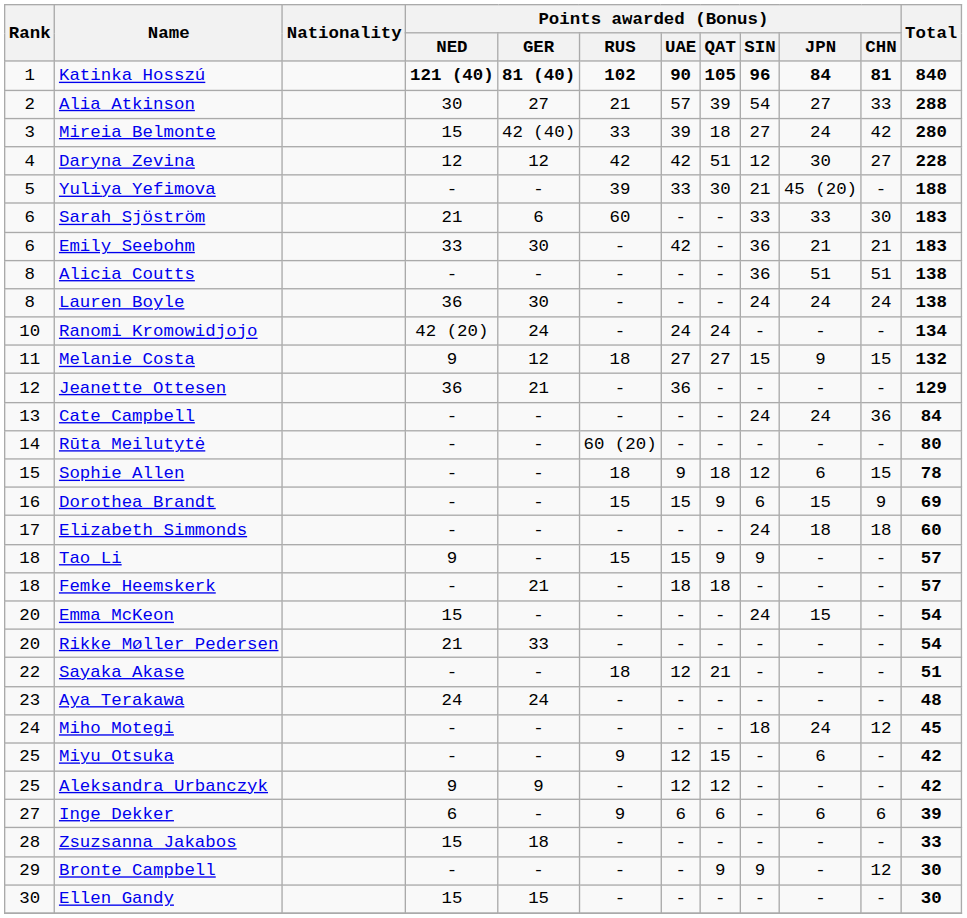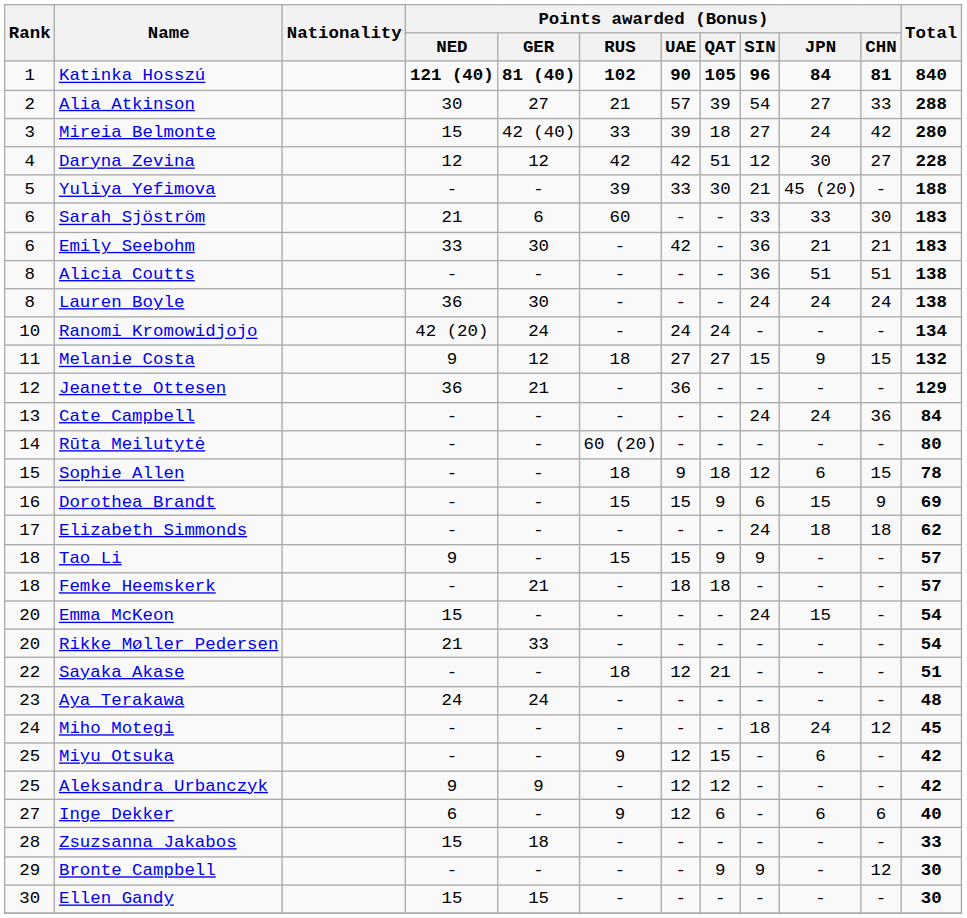 <table class="wikitable" style="text-align:center;">
 <tr>
 <th rowspan="2">Rank</th>
 <th rowspan="2">Name</th>
 <th rowspan="2">Nationality</th>
 <th colspan="8">Points awarded (Bonus)</th>
 <th rowspan="2">Total</th>
 </tr>
 <tr>
 <th>NED</th>
 <th>GER</th>
 <th>RUS</th>
 <th>UAE</th>
 <th>QAT</th>
 <th>SIN</th>
 <th>JPN</th>
 <th>CHN</th>
 </tr>
 <tr>
 <td>1</td>
 <td style="text-align:left;"><a href='#'>Katinka Hosszú</a></td>
 <td style="text-align:left;"></td>
 <td><strong>121 (40)</strong></td>
 <td><strong>81 (40)</strong></td>
 <td><strong>102</strong></td>
 <td><strong>90</strong></td>
 <td><strong>105</strong></td>
 <td><strong>96</strong></td>
 <td><strong>84</strong></td>
 <td><strong>81</strong></td>
 <td><strong>840</strong></td>
 </tr>
 <tr>
 <td>2</td>
 <td style="text-align:left;"><a href='#'>Alia Atkinson</a></td>
 <td style="text-align:left;"></td>
 <td>30</td>
 <td>27</td>
 <td>21</td>
 <td>57</td>
 <td>39</td>
 <td>54</td>
 <td>27</td>
 <td>33</td>
 <td><strong>288</strong></td>
 </tr>
 <tr>
 <td>3</td>
 <td style="text-align:left;"><a href='#'>Mireia Belmonte</a></td>
 <td style="text-align:left;"></td>
 <td>15</td>
 <td>42 (40)</td>
 <td>33</td>
 <td>39</td>
 <td>18</td>
 <td>27</td>
 <td>24</td>
 <td>42</td>
 <td><strong>280</strong></td>
 </tr>
 <tr>
 <td>4</td>
 <td style="text-align:left;"><a href='#'>Daryna Zevina</a></td>
 <td style="text-align:left;"></td>
 <td>12</td>
 <td>12</td>
 <td>42</td>
 <td>42</td>
 <td>51</td>
 <td>12</td>
 <td>30</td>
 <td>27</td>
 <td><strong>228</strong></td>
 </tr>
 <tr>
 <td>5</td>
 <td style="text-align:left;"><a href='#'>Yuliya Yefimova</a></td>
 <td style="text-align:left;"></td>
 <td>-</td>
 <td>-</td>
 <td>39</td>
 <td>33</td>
 <td>30</td>
 <td>21</td>
 <td>45 (20)</td>
 <td>-</td>
 <td><strong>188</strong></td>
 </tr>
 <tr>
 <td>6</td>
 <td style="text-align:left;"><a href='#'>Sarah Sjöström</a></td>
 <td style="text-align:left;"></td>
 <td>21</td>
 <td>6</td>
 <td>60</td>
 <td>-</td>
 <td>-</td>
 <td>33</td>
 <td>33</td>
 <td>30</td>
 <td><strong>183</strong></td>
 </tr>
 <tr>
 <td>6</td>
 <td style="text-align:left;"><a href='#'>Emily Seebohm</a></td>
 <td style="text-align:left;"></td>
 <td>33</td>
 <td>30</td>
 <td>-</td>
 <td>42</td>
 <td>-</td>
 <td>36</td>
 <td>21</td>
 <td>21</td>
 <td><strong>183</strong></td>
 </tr>
 <tr>
 <td>8</td>
 <td style="text-align:left;"><a href='#'>Alicia Coutts</a></td>
 <td style="text-align:left;"></td>
 <td>-</td>
 <td>-</td>
 <td>-</td>
 <td>-</td>
 <td>-</td>
 <td>36</td>
 <td>51</td>
 <td>51</td>
 <td><strong>138</strong></td>
 </tr>
 <tr>
 <td>8</td>
 <td style="text-align:left;"><a href='#'>Lauren Boyle</a></td>
 <td style="text-align:left;"></td>
 <td>36</td>
 <td>30</td>
 <td>-</td>
 <td>-</td>
 <td>-</td>
 <td>24</td>
 <td>24</td>
 <td>24</td>
 <td><strong>138</strong></td>
 </tr>
 <tr>
 <td>10</td>
 <td style="text-align:left;"><a href='#'>Ranomi Kromowidjojo</a></td>
 <td style="text-align:left;"></td>
 <td>42 (20)</td>
 <td>24</td>
 <td>-</td>
 <td>24</td>
 <td>24</td>
 <td>-</td>
 <td>-</td>
 <td>-</td>
 <td><strong>134</strong></td>
 </tr>
 <tr>
 <td>11</td>
 <td style="text-align:left;"><a href='#'>Melanie Costa</a></td>
 <td style="text-align:left;"></td>
 <td>9</td>
 <td>12</td>
 <td>18</td>
 <td>27</td>
 <td>27</td>
 <td>15</td>
 <td>9</td>
 <td>15</td>
 <td><strong>132</strong></td>
 </tr>
 <tr>
 <td>12</td>
 <td style="text-align:left;"><a href='#'>Jeanette Ottesen</a></td>
 <td style="text-align:left;"></td>
 <td>36</td>
 <td>21</td>
 <td>-</td>
 <td>36</td>
 <td>-</td>
 <td>-</td>
 <td>-</td>
 <td>-</td>
 <td><strong>129</strong></td>
 </tr>
 <tr>
 <td>13</td>
 <td style="text-align:left;"><a href='#'>Cate Campbell</a></td>
 <td style="text-align:left;"></td>
 <td>-</td>
 <td>-</td>
 <td>-</td>
 <td>-</td>
 <td>-</td>
 <td>24</td>
 <td>24</td>
 <td>36</td>
 <td><strong>84</strong></td>
 </tr>
 <tr>
 <td>14</td>
 <td style="text-align:left;"><a href='#'>Rūta Meilutytė</a></td>
 <td style="text-align:left;"></td>
 <td>-</td>
 <td>-</td>
 <td>60 (20)</td>
 <td>-</td>
 <td>-</td>
 <td>-</td>
 <td>-</td>
 <td>-</td>
 <td><strong>80</strong></td>
 </tr>
 <tr>
 <td>15</td>
 <td style="text-align:left;"><a href='#'>Sophie Allen</a></td>
 <td style="text-align:left;"></td>
 <td>-</td>
 <td>-</td>
 <td>18</td>
 <td>9</td>
 <td>18</td>
 <td>12</td>
 <td>6</td>
 <td>15</td>
 <td><strong>78</strong></td>
 </tr>
 <tr>
 <td>16</td>
 <td style="text-align:left;"><a href='#'>Dorothea Brandt</a></td>
 <td style="text-align:left;"></td>
 <td>-</td>
 <td>-</td>
 <td>15</td>
 <td>15</td>
 <td>9</td>
 <td>6</td>
 <td>15</td>
 <td>9</td>
 <td><strong>69</strong></td>
 </tr>
 <tr>
 <td>17</td>
 <td style="text-align:left;"><a href='#'>Elizabeth Simmonds</a></td>
 <td style="text-align:left;"></td>
 <td>-</td>
 <td>-</td>
 <td>-</td>
 <td>-</td>
 <td>-</td>
 <td>24</td>
 <td>18</td>
 <td>18</td>
-<td><strong>60</strong></td>
+<td><strong>62</strong></td>
 </tr>
 <tr>
 <td>18</td>
 <td style="text-align:left;"><a href='#'>Tao Li</a></td>
 <td style="text-align:left;"></td>
 <td>9</td>
 <td>-</td>
 <td>15</td>
 <td>15</td>
 <td>9</td>
 <td>9</td>
 <td>-</td>
 <td>-</td>
 <td><strong>57</strong></td>
 </tr>
 <tr>
 <td>18</td>
 <td style="text-align:left;"><a href='#'>Femke Heemskerk</a></td>
 <td style="text-align:left;"></td>
 <td>-</td>
 <td>21</td>
 <td>-</td>
 <td>18</td>
 <td>18</td>
 <td>-</td>
 <td>-</td>
 <td>-</td>
 <td><strong>57</strong></td>
 </tr>
 <tr>
 <td>20</td>
 <td style="text-align:left;"><a href='#'>Emma McKeon</a></td>
 <td style="text-align:left;"></td>
 <td>15</td>
 <td>-</td>
 <td>-</td>
 <td>-</td>
 <td>-</td>
 <td>24</td>
 <td>15</td>
 <td>-</td>
 <td><strong>54</strong></td>
 </tr>
 <tr>
 <td>20</td>
 <td style="text-align:left;"><a href='#'>Rikke Møller Pedersen</a></td>
 <td style="text-align:left;"></td>
 <td>21</td>
 <td>33</td>
 <td>-</td>
 <td>-</td>
 <td>-</td>
 <td>-</td>
 <td>-</td>
 <td>-</td>
 <td><strong>54</strong></td>
 </tr>
 <tr>
 <td>22</td>
 <td style="text-align:left;"><a href='#'>Sayaka Akase</a></td>
 <td style="text-align:left;"></td>
 <td>-</td>
 <td>-</td>
 <td>18</td>
 <td>12</td>
 <td>21</td>
 <td>-</td>
 <td>-</td>
 <td>-</td>
 <td><strong>51</strong></td>
 </tr>
 <tr>
 <td>23</td>
 <td style="text-align:left;"><a href='#'>Aya Terakawa</a></td>
 <td style="text-align:left;"></td>
 <td>24</td>
 <td>24</td>
 <td>-</td>
 <td>-</td>
 <td>-</td>
 <td>-</td>
 <td>-</td>
 <td>-</td>
 <td><strong>48</strong></td>
 </tr>
 <tr>
 <td>24</td>
 <td style="text-align:left;"><a href='#'>Miho Motegi</a></td>
 <td style="text-align:left;"></td>
 <td>-</td>
 <td>-</td>
 <td>-</td>
 <td>-</td>
 <td>-</td>
 <td>18</td>
 <td>24</td>
 <td>12</td>
 <td><strong>45</strong></td>
 </tr>
 <tr>
 <td>25</td>
 <td style="text-align:left;"><a href='#'>Miyu Otsuka</a></td>
 <td style="text-align:left;"></td>
 <td>-</td>
 <td>-</td>
 <td>9</td>
 <td>12</td>
 <td>15</td>
 <td>-</td>
 <td>6</td>
 <td>-</td>
 <td><strong>42</strong></td>
 </tr>
 <tr>
 <td>25</td>
 <td style="text-align:left;"><a href='#'>Aleksandra Urbanczyk</a></td>
 <td style="text-align:left;"></td>
 <td>9</td>
 <td>9</td>
 <td>-</td>
 <td>12</td>
 <td>12</td>
 <td>-</td>
 <td>-</td>
 <td>-</td>
 <td><strong>42</strong></td>
 </tr>
 <tr>
 <td>27</td>
 <td style="text-align:left;"><a href='#'>Inge Dekker</a></td>
 <td style="text-align:left;"></td>
 <td>6</td>
 <td>-</td>
 <td>9</td>
-<td>6</td>
+<td>12</td>
 <td>6</td>
 <td>-</td>
 <td>6</td>
 <td>6</td>
-<td><strong>39</strong></td>
+<td><strong>40</strong></td>
 </tr>
 <tr>
 <td>28</td>
 <td style="text-align:left;"><a href='#'>Zsuzsanna Jakabos</a></td>
 <td style="text-align:left;"></td>
 <td>15</td>
 <td>18</td>
 <td>-</td>
 <td>-</td>
 <td>-</td>
 <td>-</td>
 <td>-</td>
 <td>-</td>
 <td><strong>33</strong></td>
 </tr>
 <tr>
 <td>29</td>
 <td style="text-align:left;"><a href='#'>Bronte Campbell</a></td>
 <td style="text-align:left;"></td>
 <td>-</td>
 <td>-</td>
 <td>-</td>
 <td>-</td>
 <td>9</td>
 <td>9</td>
 <td>-</td>
 <td>12</td>
 <td><strong>30</strong></td>
 </tr>
 <tr>
 <td>30</td>
 <td style="text-align:left;"><a href='#'>Ellen Gandy</a></td>
 <td style="text-align:left;"></td>
 <td>15</td>
 <td>15</td>
 <td>-</td>
 <td>-</td>
 <td>-</td>
 <td>-</td>
 <td>-</td>
 <td>-</td>
 <td><strong>30</strong></td>
 </tr>
 <tr>
 </tr>
 </table>
